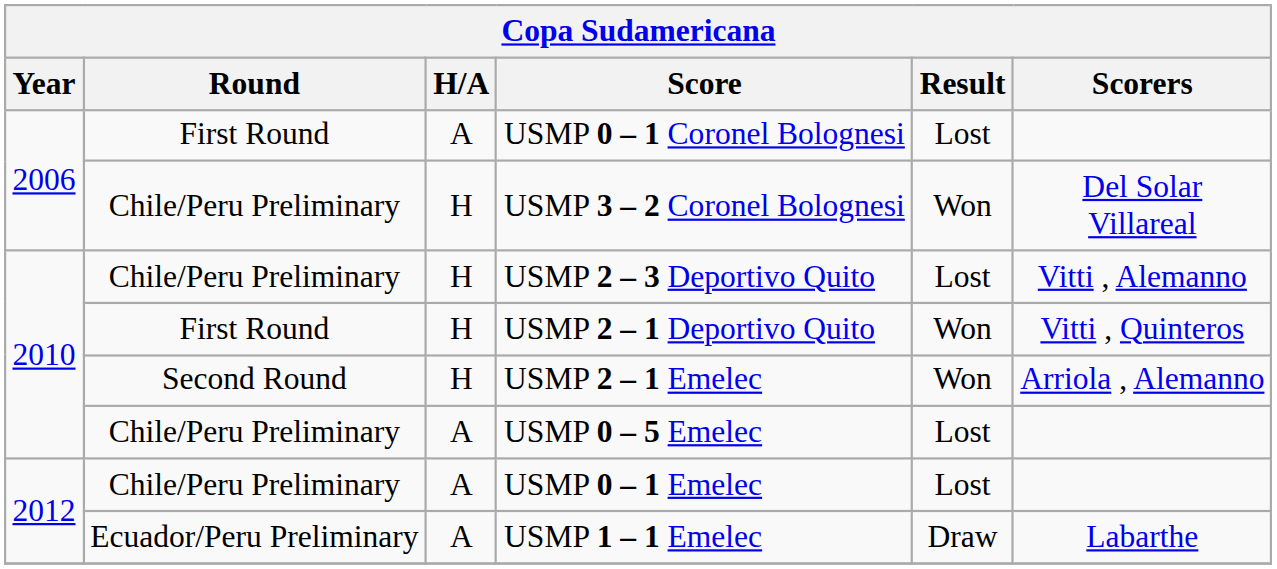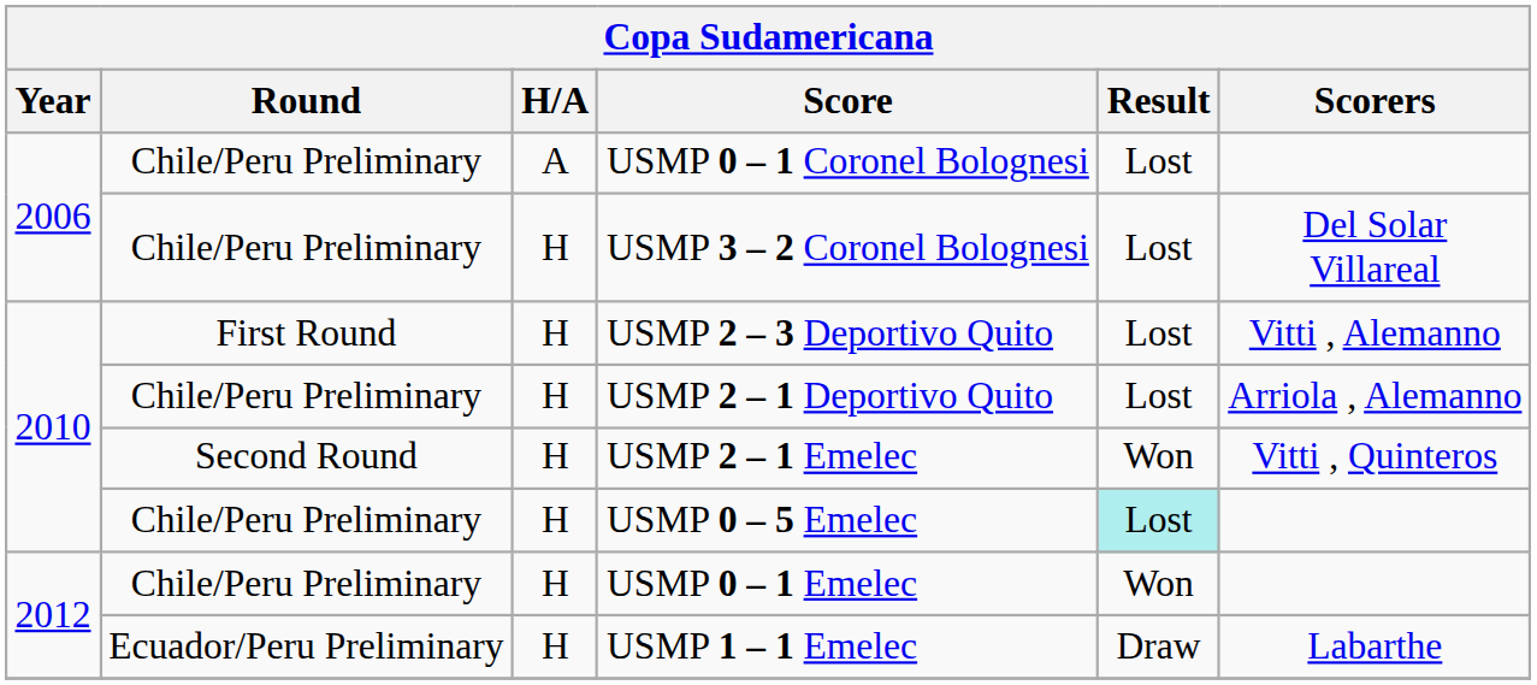 <table class="wikitable" style="text-align: center;font-size:90%;">
 <tr>
 <th colspan=6><a href='#'>Copa Sudamericana</a></th>
 </tr>
 <tr>
 <th>Year</th>
 <th>Round</th>
 <th>H/A</th>
 <th>Score</th>
 <th>Result</th>
 <th>Scorers</th>
 </tr>
 <tr>
 <td rowspan=2><a href='#'>2006</a></td>
-<td>First Round</td>
+<td>Chile/Peru Preliminary</td>
 <td>A</td>
 <td align="left"> USMP <strong>0 – 1</strong> <a href='#'>Coronel Bolognesi</a> </td>
 <td>Lost</td>
 <td></td>
 </tr>
 <tr>
 <td>Chile/Peru Preliminary</td>
 <td>H</td>
 <td align="left"> USMP <strong>3 – 2</strong> <a href='#'>Coronel Bolognesi</a> </td>
-<td>Won</td>
+<td>Lost</td>
 <td><a href='#'>Del Solar</a>   <br> <a href='#'>Villareal</a> </td>
 </tr>
 <tr>
 <td rowspan=4><a href='#'>2010</a></td>
-<td>Chile/Peru Preliminary</td>
+<td>First Round</td>
 <td>H</td>
 <td align="left"> USMP <strong>2 – 3</strong> <a href='#'>Deportivo Quito</a> </td>
 <td>Lost</td>
 <td><a href='#'>Vitti</a> , <a href='#'>Alemanno</a> </td>
 </tr>
 <tr>
-<td>First Round</td>
+<td>Chile/Peru Preliminary</td>
 <td>H</td>
 <td align="left"> USMP <strong>2 – 1</strong> <a href='#'>Deportivo Quito</a> </td>
-<td>Won</td>
-<td><a href='#'>Vitti</a> , <a href='#'>Quinteros</a> </td>
+<td>Lost</td>
+<td><a href='#'>Arriola</a> , <a href='#'>Alemanno</a> </td>
 </tr>
 <tr>
 <td>Second Round</td>
 <td>H</td>
 <td align="left"> USMP <strong>2 – 1</strong> <a href='#'>Emelec</a> </td>
 <td>Won</td>
-<td><a href='#'>Arriola</a> , <a href='#'>Alemanno</a> </td>
+<td><a href='#'>Vitti</a> , <a href='#'>Quinteros</a> </td>
 </tr>
 <tr>
 <td>Chile/Peru Preliminary</td>
-<td>A</td>
+<td>H</td>
 <td align="left"> USMP <strong>0 – 5</strong> <a href='#'>Emelec</a> </td>
-<td>Lost</td>
+<td style="background: paleturquoise;">Lost</td>
 <td></td>
 </tr>
 <tr>
 <td rowspan=2><a href='#'>2012</a></td>
 <td>Chile/Peru Preliminary</td>
-<td>A</td>
+<td>H</td>
 <td align="left"> USMP <strong>0 – 1</strong> <a href='#'>Emelec</a> </td>
-<td>Lost</td>
+<td>Won</td>
 <td></td>
 </tr>
 <tr>
 <td>Ecuador/Peru Preliminary</td>
-<td>A</td>
+<td>H</td>
 <td align="left"> USMP <strong>1 – 1</strong> <a href='#'>Emelec</a> </td>
 <td>Draw</td>
 <td><a href='#'>Labarthe</a> </td>
 </tr>
 <tr>
 </tr>
 </table>
